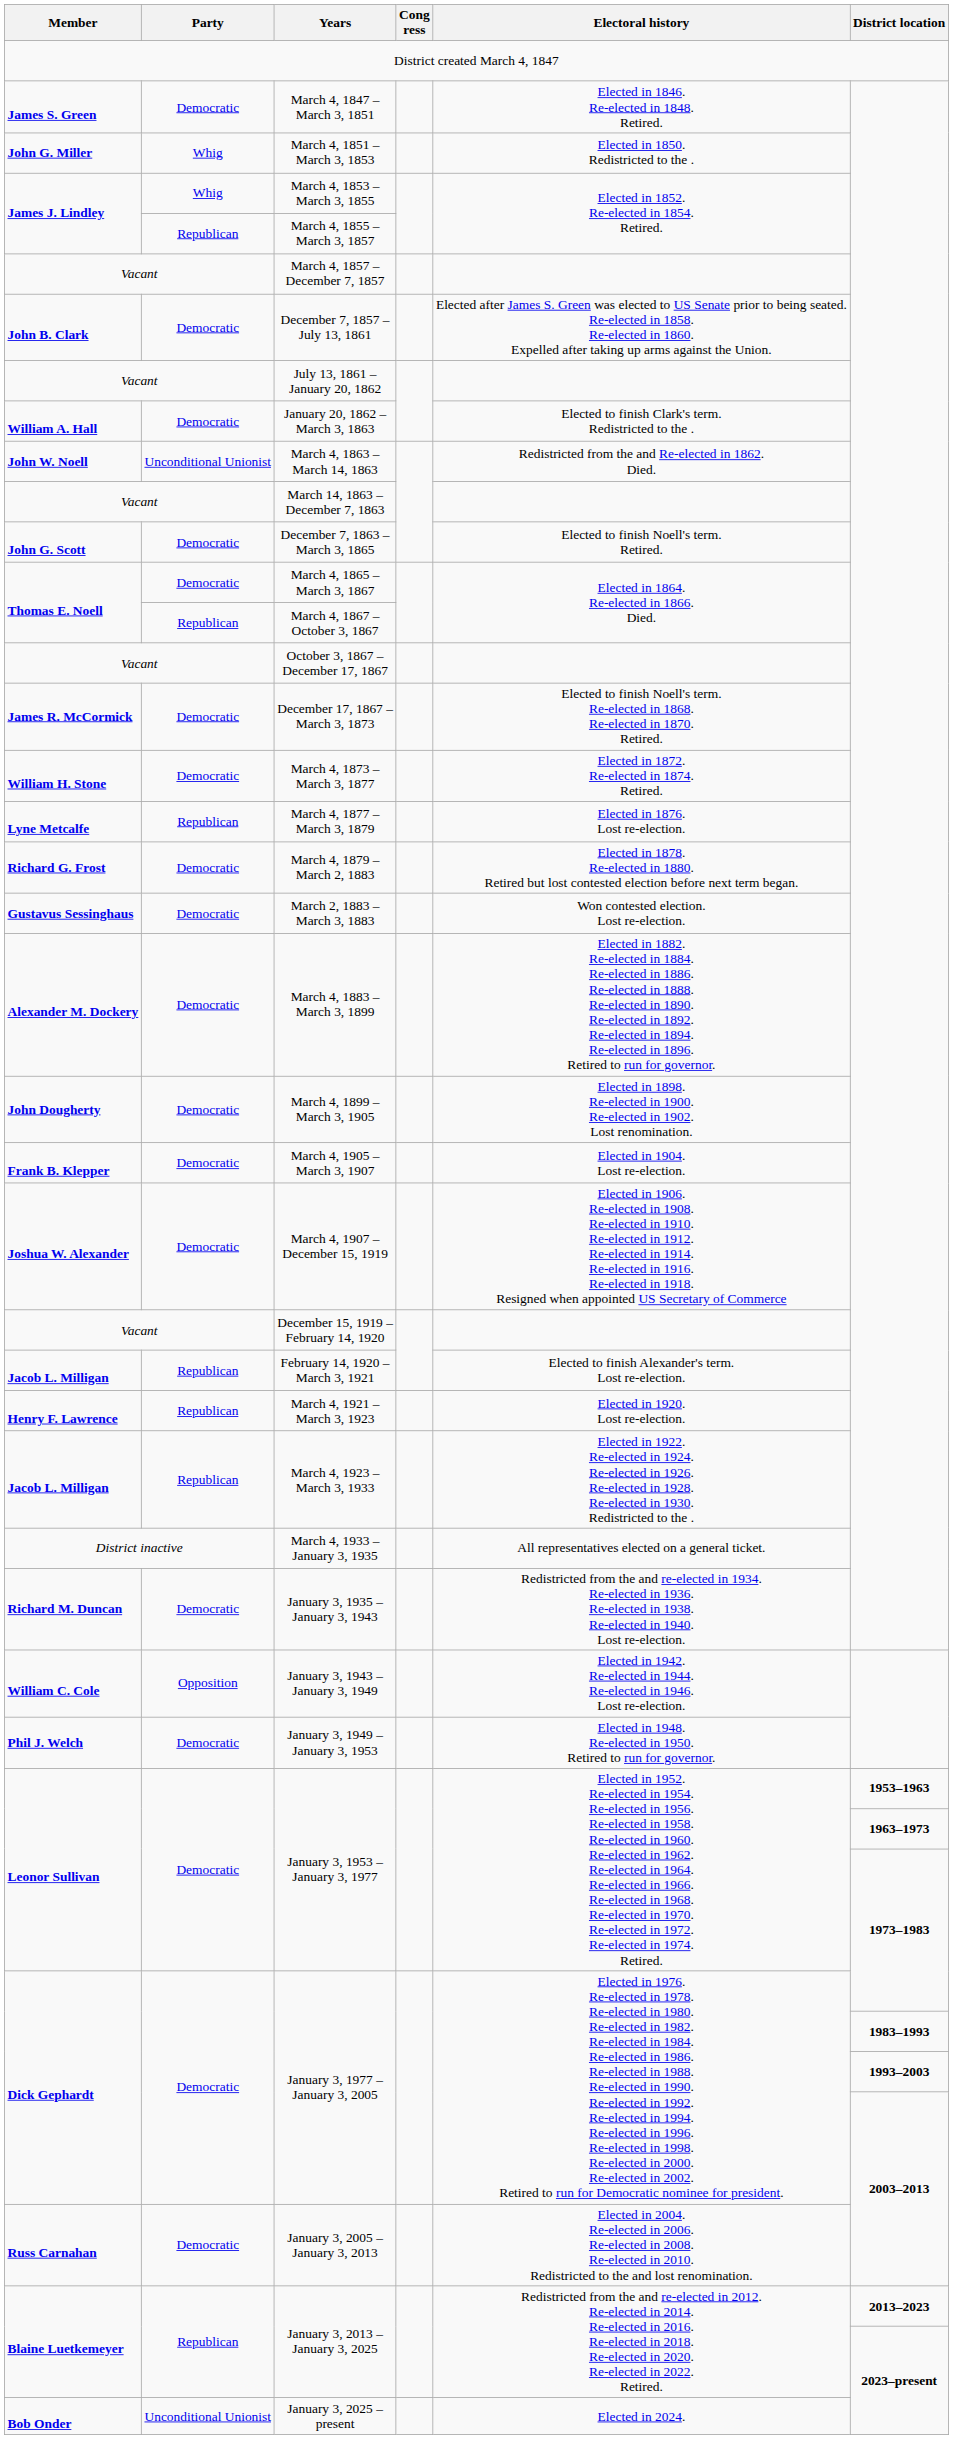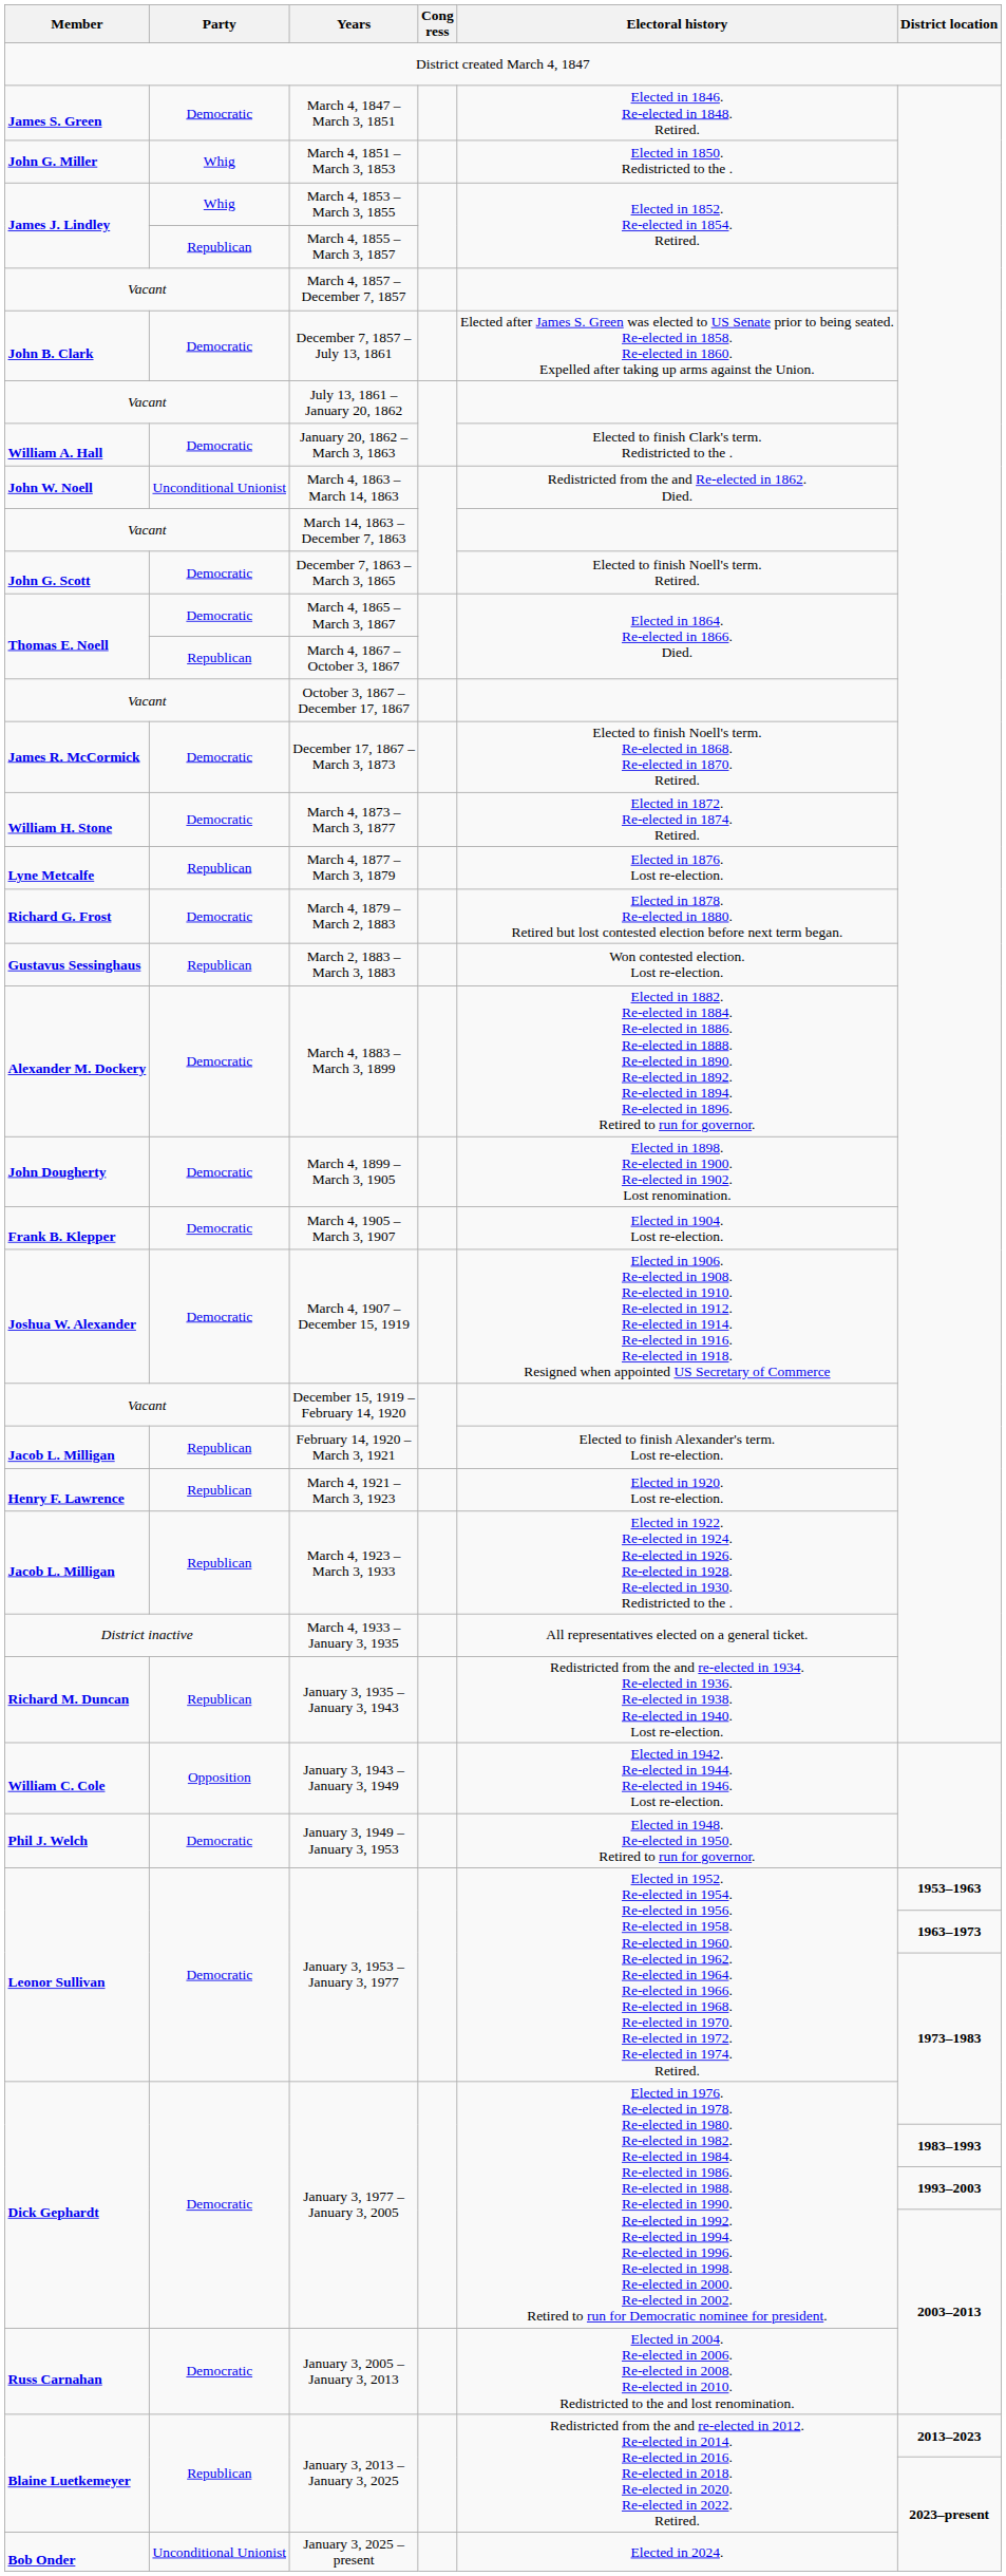 <table class=wikitable style="text-align:center">
 <tr>
 <th>Member</th>
 <th>Party</th>
 <th>Years</th>
 <th>Cong<br>ress</th>
 <th>Electoral history</th>
 <th>District location</th>
 </tr>
 <tr style="height:3em">
 <td colspan=6>District created March 4, 1847</td>
 </tr>
 <tr style="height:3em">
 <td align=left><br><strong><a href='#'>James S. Green</a></strong><br></td>
 <td><a href='#'>Democratic</a></td>
 <td nowrap>March 4, 1847 –<br>March 3, 1851</td>
 <td></td>
 <td><a href='#'>Elected in 1846</a>.<br><a href='#'>Re-elected in 1848</a>.<br>Retired.</td>
 <td rowspan=29></td>
 </tr>
 <tr style="height:3em">
 <td align=left><strong><a href='#'>John G. Miller</a></strong><br></td>
 <td><a href='#'>Whig</a></td>
 <td nowrap>March 4, 1851 –<br>March 3, 1853</td>
 <td></td>
 <td><a href='#'>Elected in 1850</a>.<br>Redistricted to the .</td>
 </tr>
 <tr style="height:3em">
 <td rowspan=2 align=left><strong><a href='#'>James J. Lindley</a></strong><br></td>
 <td><a href='#'>Whig</a></td>
 <td nowrap>March 4, 1853 –<br>March 3, 1855</td>
 <td rowspan=2></td>
 <td rowspan=2><a href='#'>Elected in 1852</a>.<br><a href='#'>Re-elected in 1854</a>.<br>Retired.</td>
 </tr>
 <tr style="height:3em">
 <td><a href='#'>Republican</a></td>
 <td nowrap>March 4, 1855 –<br>March 3, 1857</td>
 </tr>
 <tr style="height:3em">
 <td colspan=2><em>Vacant</em></td>
 <td nowrap>March 4, 1857 –<br>December 7, 1857</td>
 <td></td>
 <td></td>
 </tr>
 <tr style="height:3em">
 <td align=left><br><strong><a href='#'>John B. Clark</a></strong><br></td>
 <td><a href='#'>Democratic</a></td>
 <td nowrap>December 7, 1857 –<br>July 13, 1861</td>
 <td></td>
 <td>Elected after <a href='#'>James S. Green</a> was elected to <a href='#'>US Senate</a> prior to being seated.<br><a href='#'>Re-elected in 1858</a>.<br><a href='#'>Re-elected in 1860</a>.<br>Expelled after taking up arms against the Union.</td>
 </tr>
 <tr style="height:3em">
 <td colspan=2><em>Vacant</em></td>
 <td nowrap>July 13, 1861 –<br>January 20, 1862</td>
 <td rowspan=2></td>
 <td></td>
 </tr>
 <tr style="height:3em">
 <td align=left><br><strong><a href='#'>William A. Hall</a></strong><br></td>
 <td><a href='#'>Democratic</a></td>
 <td nowrap>January 20, 1862 –<br>March 3, 1863</td>
 <td>Elected to finish Clark's term.<br>Redistricted to the .</td>
 </tr>
 <tr style="height:3em">
 <td align=left><strong><a href='#'>John W. Noell</a></strong><br></td>
 <td><a href='#'>Unconditional Unionist</a></td>
 <td>March 4, 1863 –<br>March 14, 1863</td>
 <td rowspan=3></td>
 <td>Redistricted from the  and <a href='#'>Re-elected in 1862</a>.<br>Died.</td>
 </tr>
 <tr style="height:3em">
 <td colspan=2><em>Vacant</em></td>
 <td nowrap>March 14, 1863 –<br>December 7, 1863</td>
 <td></td>
 </tr>
 <tr style="height:3em">
 <td align=left><br><strong><a href='#'>John G. Scott</a></strong><br></td>
 <td><a href='#'>Democratic</a></td>
 <td nowrap>December 7, 1863 –<br>March 3, 1865</td>
 <td>Elected to finish Noell's term.<br>Retired.</td>
 </tr>
 <tr style="height:3em">
 <td rowspan=2 align=left><br><strong><a href='#'>Thomas E. Noell</a></strong><br></td>
 <td><a href='#'>Democratic</a></td>
 <td nowrap>March 4, 1865 –<br>March 3, 1867</td>
 <td rowspan=2></td>
 <td rowspan=2><a href='#'>Elected in 1864</a>.<br><a href='#'>Re-elected in 1866</a>.<br>Died.</td>
 </tr>
 <tr style="height:3em">
 <td><a href='#'>Republican</a></td>
 <td nowrap>March 4, 1867 –<br>October 3, 1867</td>
 </tr>
 <tr style="height:3em">
 <td colspan=2><em>Vacant</em></td>
 <td nowrap>October 3, 1867 –<br>December 17, 1867</td>
 <td></td>
 <td></td>
 </tr>
 <tr style="height:3em">
 <td align=left><strong><a href='#'>James R. McCormick</a></strong><br></td>
 <td><a href='#'>Democratic</a></td>
 <td nowrap>December 17, 1867 –<br>March 3, 1873</td>
 <td></td>
 <td>Elected to finish Noell's term.<br><a href='#'>Re-elected in 1868</a>.<br><a href='#'>Re-elected in 1870</a>.<br>Retired.</td>
 </tr>
 <tr style="height:3em">
 <td align=left><br><strong><a href='#'>William H. Stone</a></strong><br></td>
 <td><a href='#'>Democratic</a></td>
 <td nowrap>March 4, 1873 –<br>March 3, 1877</td>
 <td></td>
 <td><a href='#'>Elected in 1872</a>.<br><a href='#'>Re-elected in 1874</a>.<br>Retired.</td>
 </tr>
 <tr style="height:3em">
 <td align=left><br><strong><a href='#'>Lyne Metcalfe</a></strong><br></td>
 <td><a href='#'>Republican</a></td>
 <td nowrap>March 4, 1877 –<br>March 3, 1879</td>
 <td></td>
 <td><a href='#'>Elected in 1876</a>.<br>Lost re-election.</td>
 </tr>
 <tr style="height:3em">
 <td align=left><strong><a href='#'>Richard G. Frost</a></strong><br></td>
 <td><a href='#'>Democratic</a></td>
 <td nowrap>March 4, 1879 –<br>March 2, 1883</td>
 <td></td>
 <td><a href='#'>Elected in 1878</a>.<br><a href='#'>Re-elected in 1880</a>.<br>Retired but lost contested election before next term began.</td>
 </tr>
 <tr style="height:3em">
 <td align=left><strong><a href='#'>Gustavus Sessinghaus</a></strong><br></td>
-<td><a href='#'>Democratic</a></td>
+<td><a href='#'>Republican</a></td>
 <td nowrap>March 2, 1883 –<br>March 3, 1883</td>
 <td></td>
 <td>Won contested election.<br>Lost re-election.</td>
 </tr>
 <tr style="height:3em">
 <td align=left><br><strong><a href='#'>Alexander M. Dockery</a></strong><br></td>
 <td><a href='#'>Democratic</a></td>
 <td nowrap>March 4, 1883 –<br>March 3, 1899</td>
 <td></td>
 <td><a href='#'>Elected in 1882</a>.<br><a href='#'>Re-elected in 1884</a>.<br><a href='#'>Re-elected in 1886</a>.<br><a href='#'>Re-elected in 1888</a>.<br><a href='#'>Re-elected in 1890</a>.<br><a href='#'>Re-elected in 1892</a>.<br><a href='#'>Re-elected in 1894</a>.<br><a href='#'>Re-elected in 1896</a>.<br>Retired to <a href='#'>run for governor</a>.</td>
 </tr>
 <tr style="height:3em">
 <td align=left><strong><a href='#'>John Dougherty</a></strong><br></td>
 <td><a href='#'>Democratic</a></td>
 <td nowrap>March 4, 1899 –<br>March 3, 1905</td>
 <td></td>
 <td><a href='#'>Elected in 1898</a>.<br><a href='#'>Re-elected in 1900</a>.<br><a href='#'>Re-elected in 1902</a>.<br>Lost renomination.</td>
 </tr>
 <tr style="height:3em">
 <td align=left><br><strong><a href='#'>Frank B. Klepper</a></strong><br></td>
 <td><a href='#'>Democratic</a></td>
 <td nowrap>March 4, 1905 –<br>March 3, 1907</td>
 <td></td>
 <td><a href='#'>Elected in 1904</a>.<br>Lost re-election.</td>
 </tr>
 <tr style="height:3em">
 <td align=left><br><strong><a href='#'>Joshua W. Alexander</a></strong><br></td>
 <td><a href='#'>Democratic</a></td>
 <td nowrap>March 4, 1907 –<br>December 15, 1919</td>
 <td></td>
 <td><a href='#'>Elected in 1906</a>.<br><a href='#'>Re-elected in 1908</a>.<br><a href='#'>Re-elected in 1910</a>.<br><a href='#'>Re-elected in 1912</a>.<br><a href='#'>Re-elected in 1914</a>.<br><a href='#'>Re-elected in 1916</a>.<br><a href='#'>Re-elected in 1918</a>.<br>Resigned when appointed <a href='#'>US Secretary of Commerce</a></td>
 </tr>
 <tr style="height:3em">
 <td colspan=2><em>Vacant</em></td>
 <td nowrap>December 15, 1919 –<br>February 14, 1920</td>
 <td rowspan=2></td>
 <td></td>
 </tr>
 <tr style="height:3em">
 <td align=left><br><strong><a href='#'>Jacob L. Milligan</a></strong><br></td>
 <td><a href='#'>Republican</a></td>
 <td nowrap>February 14, 1920 –<br>March 3, 1921</td>
 <td>Elected to finish Alexander's term.<br>Lost re-election.</td>
 </tr>
 <tr style="height:3em">
 <td align=left><br><strong><a href='#'>Henry F. Lawrence</a></strong><br></td>
 <td><a href='#'>Republican</a></td>
 <td nowrap>March 4, 1921 –<br>March 3, 1923</td>
 <td></td>
 <td><a href='#'>Elected in 1920</a>.<br>Lost re-election.</td>
 </tr>
 <tr style="height:3em">
 <td align=left><br><strong><a href='#'>Jacob L. Milligan</a></strong><br></td>
 <td><a href='#'>Republican</a></td>
 <td nowrap>March 4, 1923 –<br>March 3, 1933</td>
 <td></td>
 <td><a href='#'>Elected in 1922</a>.<br><a href='#'>Re-elected in 1924</a>.<br><a href='#'>Re-elected in 1926</a>.<br><a href='#'>Re-elected in 1928</a>.<br><a href='#'>Re-elected in 1930</a>.<br>Redistricted to the .</td>
 </tr>
 <tr style="height:3em">
 <td colspan=2><em>District inactive</em></td>
 <td nowrap>March 4, 1933 –<br>January 3, 1935</td>
 <td></td>
 <td>All representatives elected  on a general ticket.</td>
 </tr>
 <tr style="height:3em">
 <td align=left><strong><a href='#'>Richard M. Duncan</a></strong><br></td>
-<td><a href='#'>Democratic</a></td>
+<td><a href='#'>Republican</a></td>
 <td nowrap>January 3, 1935 –<br>January 3, 1943</td>
 <td></td>
 <td>Redistricted from the  and <a href='#'>re-elected in 1934</a>.<br><a href='#'>Re-elected in 1936</a>.<br><a href='#'>Re-elected in 1938</a>.<br><a href='#'>Re-elected in 1940</a>.<br>Lost re-election.</td>
 </tr>
 <tr style="height:3em">
 <td align=left><br><strong><a href='#'>William C. Cole</a></strong><br></td>
 <td><a href='#'>Opposition</a></td>
 <td nowrap>January 3, 1943 –<br>January 3, 1949</td>
 <td></td>
 <td><a href='#'>Elected in 1942</a>.<br><a href='#'>Re-elected in 1944</a>.<br><a href='#'>Re-elected in 1946</a>.<br>Lost re-election.</td>
 </tr>
 <tr style="height:3em">
 <td align=left><strong><a href='#'>Phil J. Welch</a></strong><br></td>
 <td><a href='#'>Democratic</a></td>
 <td nowrap>January 3, 1949 –<br>January 3, 1953</td>
 <td></td>
 <td><a href='#'>Elected in 1948</a>.<br><a href='#'>Re-elected in 1950</a>.<br>Retired to <a href='#'>run for governor</a>.</td>
 </tr>
 <tr style="height:3em">
 <td rowspan=3 align=left><br><strong><a href='#'>Leonor Sullivan</a></strong><br></td>
 <td rowspan=3 ><a href='#'>Democratic</a></td>
 <td rowspan=3 nowrap>January 3, 1953 –<br>January 3, 1977</td>
 <td rowspan=3></td>
 <td rowspan=3><a href='#'>Elected in 1952</a>.<br><a href='#'>Re-elected in 1954</a>.<br><a href='#'>Re-elected in 1956</a>.<br><a href='#'>Re-elected in 1958</a>.<br><a href='#'>Re-elected in 1960</a>.<br><a href='#'>Re-elected in 1962</a>.<br><a href='#'>Re-elected in 1964</a>.<br><a href='#'>Re-elected in 1966</a>.<br><a href='#'>Re-elected in 1968</a>.<br><a href='#'>Re-elected in 1970</a>.<br><a href='#'>Re-elected in 1972</a>.<br><a href='#'>Re-elected in 1974</a>.<br>Retired.</td>
 <td><strong>1953–1963</strong><br></td>
 </tr>
 <tr style="height:3em">
 <td><strong>1963–1973</strong><br></td>
 </tr>
 <tr style="height:3em">
 <td rowspan=2><strong>1973–1983</strong><br></td>
 </tr>
 <tr style="height:3em">
 <td rowspan=4 align=left><br><strong><a href='#'>Dick Gephardt</a></strong><br></td>
 <td rowspan=4 ><a href='#'>Democratic</a></td>
 <td rowspan=4 nowrap>January 3, 1977 –<br>January 3, 2005</td>
 <td rowspan=4></td>
 <td rowspan=4><a href='#'>Elected in 1976</a>.<br><a href='#'>Re-elected in 1978</a>.<br><a href='#'>Re-elected in 1980</a>.<br><a href='#'>Re-elected in 1982</a>.<br><a href='#'>Re-elected in 1984</a>.<br><a href='#'>Re-elected in 1986</a>.<br><a href='#'>Re-elected in 1988</a>.<br><a href='#'>Re-elected in 1990</a>.<br><a href='#'>Re-elected in 1992</a>.<br><a href='#'>Re-elected in 1994</a>.<br><a href='#'>Re-elected in 1996</a>.<br><a href='#'>Re-elected in 1998</a>.<br><a href='#'>Re-elected in 2000</a>.<br><a href='#'>Re-elected in 2002</a>.<br>Retired to <a href='#'>run for Democratic nominee for president</a>.</td>
 </tr>
 <tr style="height:3em">
 <td><strong>1983–1993</strong><br></td>
 </tr>
 <tr style="height:3em">
 <td><strong>1993–2003</strong><br></td>
 </tr>
 <tr style="height:3em">
 <td rowspan=2><strong>2003–2013</strong><br></td>
 </tr>
 <tr style="height:3em">
 <td align=left><br><strong><a href='#'>Russ Carnahan</a></strong><br></td>
 <td><a href='#'>Democratic</a></td>
 <td nowrap>January 3, 2005 –<br>January 3, 2013</td>
 <td></td>
 <td><a href='#'>Elected in 2004</a>.<br><a href='#'>Re-elected in 2006</a>.<br><a href='#'>Re-elected in 2008</a>.<br><a href='#'>Re-elected in 2010</a>.<br>Redistricted to the  and lost renomination.</td>
 </tr>
 <tr style="height:3em">
 <td rowspan=2 align=left><br><strong><a href='#'>Blaine Luetkemeyer</a></strong><br></td>
 <td rowspan=2 ><a href='#'>Republican</a></td>
 <td rowspan=2 nowrap>January 3, 2013 –<br>January 3, 2025</td>
 <td rowspan=2></td>
 <td rowspan=2>Redistricted from the  and <a href='#'>re-elected in 2012</a>.<br><a href='#'>Re-elected in 2014</a>.<br><a href='#'>Re-elected in 2016</a>.<br><a href='#'>Re-elected in 2018</a>.<br><a href='#'>Re-elected in 2020</a>.<br><a href='#'>Re-elected in 2022</a>.<br>Retired.</td>
 <td><strong>2013–2023</strong><br></td>
 </tr>
 <tr style="height:3em">
 <td rowspan="2"><strong>2023–present</strong><br></td>
 </tr>
 <tr>
 <td align=left><br><strong><a href='#'>Bob Onder</a></strong> <br></td>
 <td><a href='#'>Unconditional Unionist</a></td>
 <td>January 3, 2025 –<br>present</td>
 <td></td>
 <td><a href='#'>Elected in 2024</a>.</td>
 </tr>
 </table>
